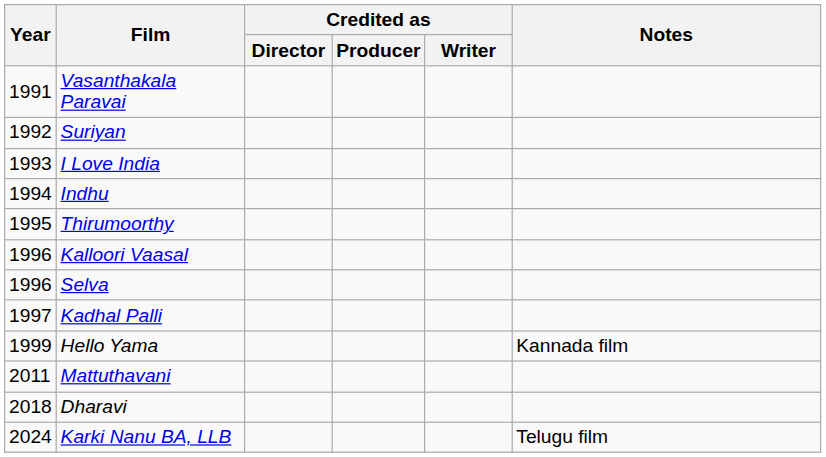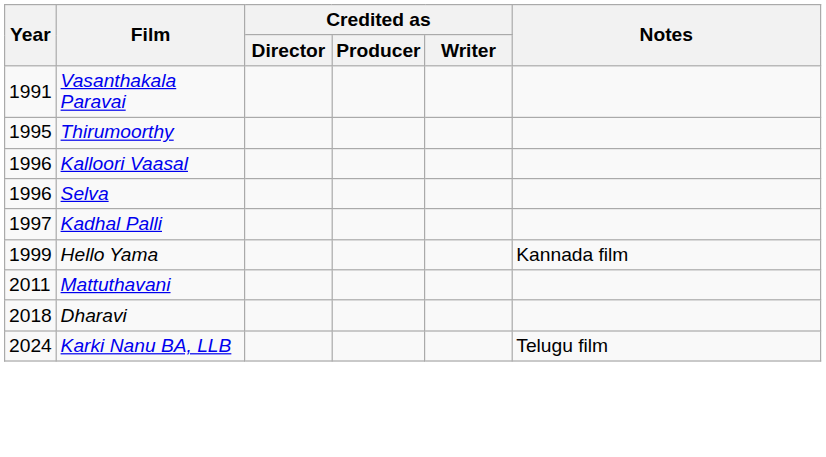 <table class="wikitable sortable">
 <tr>
 <th rowspan="2" style="width:35px;">Year</th>
 <th rowspan="2" style="width:150px;">Film</th>
 <th colspan="3" style="width:195px;">Credited as</th>
 <th rowspan="2"  style="text-align:center; width:250px;" class="unsortable">Notes</th>
 </tr>
 <tr>
 <th style="width:65px;">Director</th>
 <th width=65>Producer</th>
 <th width=65>Writer</th>
 </tr>
 <tr>
 <td>1991</td>
 <td><em><a href='#'>Vasanthakala Paravai</a></em></td>
-<td style="text-align:center;"></td>
-<td style="text-align:center;"></td>
-<td style="text-align:center;"></td>
-<td></td>
-</tr>
-<tr>
-<td>1992</td>
-<td><em><a href='#'>Suriyan</a></em></td>
-<td style="text-align:center;"></td>
-<td style="text-align:center;"></td>
-<td style="text-align:center;"></td>
-<td></td>
-</tr>
-<tr>
-<td>1993</td>
-<td><em><a href='#'>I Love India</a></em></td>
-<td style="text-align:center;"></td>
-<td style="text-align:center;"></td>
-<td style="text-align:center;"></td>
-<td></td>
-</tr>
-<tr>
-<td>1994</td>
-<td><em><a href='#'>Indhu</a></em></td>
 <td style="text-align:center;"></td>
 <td style="text-align:center;"></td>
 <td style="text-align:center;"></td>
 <td></td>
 </tr>
 <tr>
 <td>1995</td>
 <td><em><a href='#'>Thirumoorthy</a></em></td>
 <td style="text-align:center;"></td>
 <td style="text-align:center;"></td>
 <td style="text-align:center;"></td>
 <td></td>
 </tr>
 <tr>
 <td>1996</td>
 <td><em><a href='#'>Kalloori Vaasal</a></em></td>
 <td style="text-align:center;"></td>
 <td style="text-align:center;"></td>
 <td style="text-align:center;"></td>
 <td></td>
 </tr>
 <tr>
 <td>1996</td>
 <td><em><a href='#'>Selva</a></em></td>
 <td style="text-align:center;"></td>
 <td style="text-align:center;"></td>
 <td style="text-align:center;"></td>
 <td></td>
 </tr>
 <tr>
 <td>1997</td>
 <td><em><a href='#'>Kadhal Palli</a></em></td>
 <td style="text-align:center;"></td>
 <td style="text-align:center;"></td>
 <td style="text-align:center;"></td>
 <td></td>
 </tr>
 <tr>
 <td>1999</td>
 <td><em>Hello Yama</em></td>
 <td style="text-align:center;"></td>
 <td style="text-align:center;"></td>
 <td style="text-align:center;"></td>
 <td>Kannada film</td>
 </tr>
 <tr>
 <td>2011</td>
 <td><em><a href='#'>Mattuthavani</a></em></td>
 <td style="text-align:center;"></td>
 <td style="text-align:center;"></td>
 <td style="text-align:center;"></td>
 <td></td>
 </tr>
 <tr>
 <td>2018</td>
 <td><em>Dharavi</em></td>
 <td style="text-align:center;"></td>
 <td style="text-align:center;"></td>
 <td style="text-align:center;"></td>
 <td></td>
 </tr>
 <tr>
 <td>2024</td>
 <td><em><a href='#'>Karki Nanu BA, LLB</a></em></td>
 <td style="text-align:center;"></td>
 <td style="text-align:center;"></td>
 <td style="text-align:center;"></td>
 <td>Telugu film</td>
 </tr>
 </table>
